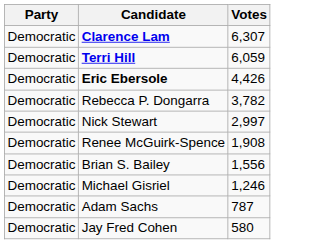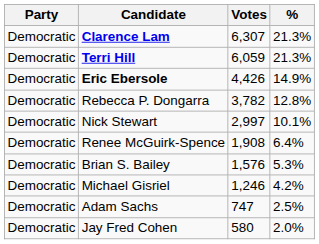 <table class="wikitable">
 <tr>
 <th>Party</th>
 <th>Candidate</th>
 <th>Votes</th>
+<th>%</th>
 </tr>
 <tr>
 <td>Democratic</td>
 <td><strong><a href='#'>Clarence Lam</a></strong></td>
 <td>6,307</td>
+<td>21.3%</td>
 </tr>
 <tr>
 <td>Democratic</td>
 <td><strong><a href='#'>Terri Hill</a></strong></td>
 <td>6,059</td>
+<td>21.3%</td>
 </tr>
 <tr>
 <td>Democratic</td>
 <td><strong>Eric Ebersole</strong></td>
 <td>4,426</td>
+<td>14.9%</td>
 </tr>
 <tr>
 <td>Democratic</td>
 <td>Rebecca P. Dongarra</td>
 <td>3,782</td>
+<td>12.8%</td>
 </tr>
 <tr>
 <td>Democratic</td>
 <td>Nick Stewart</td>
 <td>2,997</td>
+<td>10.1%</td>
 </tr>
 <tr>
 <td>Democratic</td>
 <td>Renee McGuirk-Spence</td>
 <td>1,908</td>
+<td>6.4%</td>
 </tr>
 <tr>
 <td>Democratic</td>
 <td>Brian S. Bailey</td>
-<td>1,556</td>
+<td>1,576</td>
+<td>5.3%</td>
 </tr>
 <tr>
 <td>Democratic</td>
 <td>Michael Gisriel</td>
 <td>1,246</td>
+<td>4.2%</td>
 </tr>
 <tr>
 <td>Democratic</td>
 <td>Adam Sachs</td>
-<td>787</td>
+<td>747</td>
+<td>2.5%</td>
 </tr>
 <tr>
 <td>Democratic</td>
 <td>Jay Fred Cohen</td>
 <td>580</td>
+<td>2.0%</td>
 </tr>
 </table>
